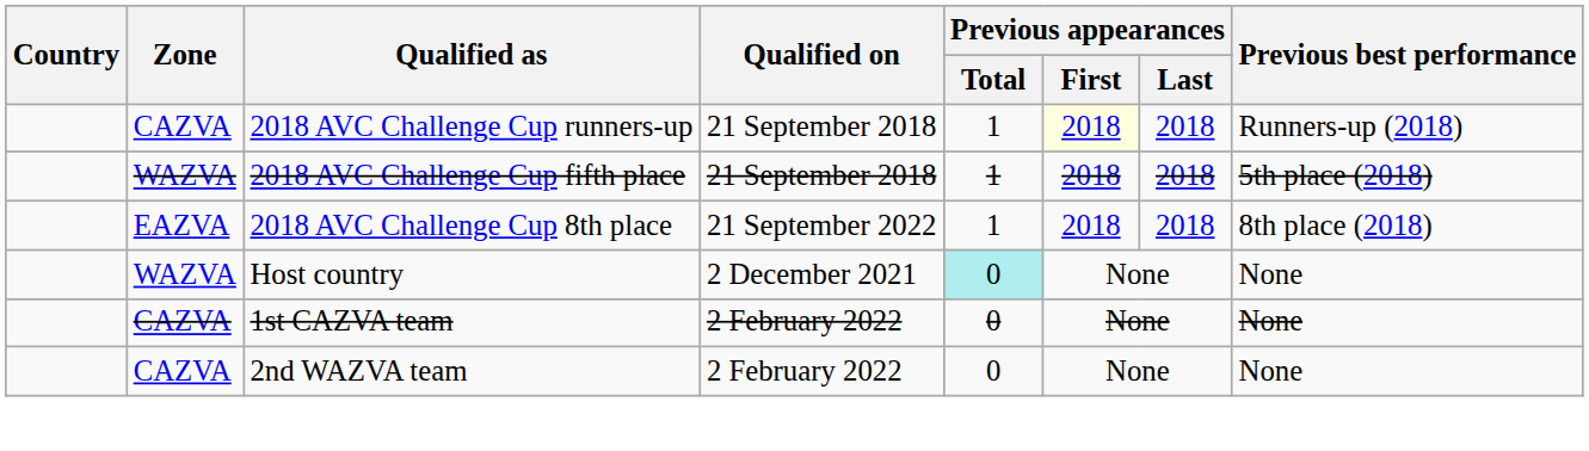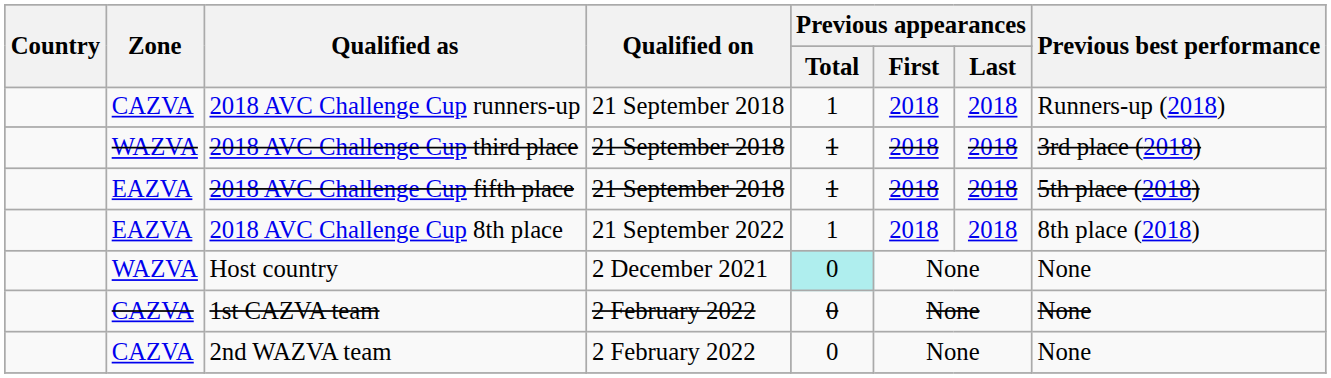 <table class="wikitable sortable" style="font-size:90%">
 <tr>
 <th rowspan=2>Country</th>
 <th rowspan=2>Zone</th>
 <th rowspan=2>Qualified as</th>
 <th rowspan=2>Qualified on</th>
 <th colspan=3>Previous appearances</th>
 <th rowspan=2>Previous best performance</th>
 </tr>
 <tr>
 <th>Total</th>
 <th>First</th>
 <th>Last</th>
 </tr>
 <tr>
 <td></td>
 <td><a href='#'>CAZVA</a></td>
 <td><a href='#'>2018 AVC Challenge Cup</a> runners-up</td>
 <td>21 September 2018</td>
 <td style="text-align:center">1</td>
-<td style="background: lightyellow; text-align:center"><a href='#'>2018</a></td>
+<td style="text-align:center"><a href='#'>2018</a></td>
 <td style="text-align:center"><a href='#'>2018</a></td>
 <td>Runners-up (<a href='#'>2018</a>)</td>
 </tr>
 <tr>
 <td><s></s></td>
 <td><s><a href='#'>WAZVA</a></s></td>
+<td><s><a href='#'>2018 AVC Challenge Cup</a> third place</s></td>
+<td><s>21 September 2018</s></td>
+<td style="text-align:center"><s>1</s></td>
+<td style="text-align:center"><s><a href='#'>2018</a></s></td>
+<td style="text-align:center"><s><a href='#'>2018</a></s></td>
+<td><s>3rd place (<a href='#'>2018</a>)</s></td>
+</tr>
+<tr>
+<td><s></s></td>
+<td><a href='#'>EAZVA</a></td>
 <td><s><a href='#'>2018 AVC Challenge Cup</a> fifth place</s></td>
 <td><s>21 September 2018</s></td>
 <td style="text-align:center"><s>1</s></td>
 <td style="text-align:center"><s><a href='#'>2018</a></s></td>
 <td style="text-align:center"><s><a href='#'>2018</a></s></td>
 <td><s>5th place (<a href='#'>2018</a>)</s></td>
 </tr>
 <tr>
 <td></td>
 <td><a href='#'>EAZVA</a></td>
 <td><a href='#'>2018 AVC Challenge Cup</a> 8th place</td>
 <td>21 September 2022</td>
 <td style="text-align:center">1</td>
 <td style="text-align:center"><a href='#'>2018</a></td>
 <td style="text-align:center"><a href='#'>2018</a></td>
 <td>8th place (<a href='#'>2018</a>)</td>
 </tr>
 <tr>
 <td></td>
 <td><a href='#'>WAZVA</a></td>
 <td>Host country</td>
 <td>2 December 2021</td>
 <td style="background: paleturquoise; text-align:center">0</td>
 <td colspan=2 style="text-align:center">None</td>
 <td>None</td>
 </tr>
 <tr>
 <td><s></s></td>
 <td><s><a href='#'>CAZVA</a></s></td>
 <td><s>1st CAZVA team</s></td>
 <td><s>2 February 2022</s></td>
 <td style="text-align:center"><s>0</s></td>
 <td colspan=2 style="text-align:center"><s>None</s></td>
 <td><s>None</s></td>
 </tr>
 <tr>
 <td></td>
 <td><a href='#'>CAZVA</a></td>
 <td>2nd WAZVA team</td>
 <td>2 February 2022</td>
 <td style="text-align:center">0</td>
 <td colspan=2 style="text-align:center">None</td>
 <td>None</td>
 </tr>
 </table>
